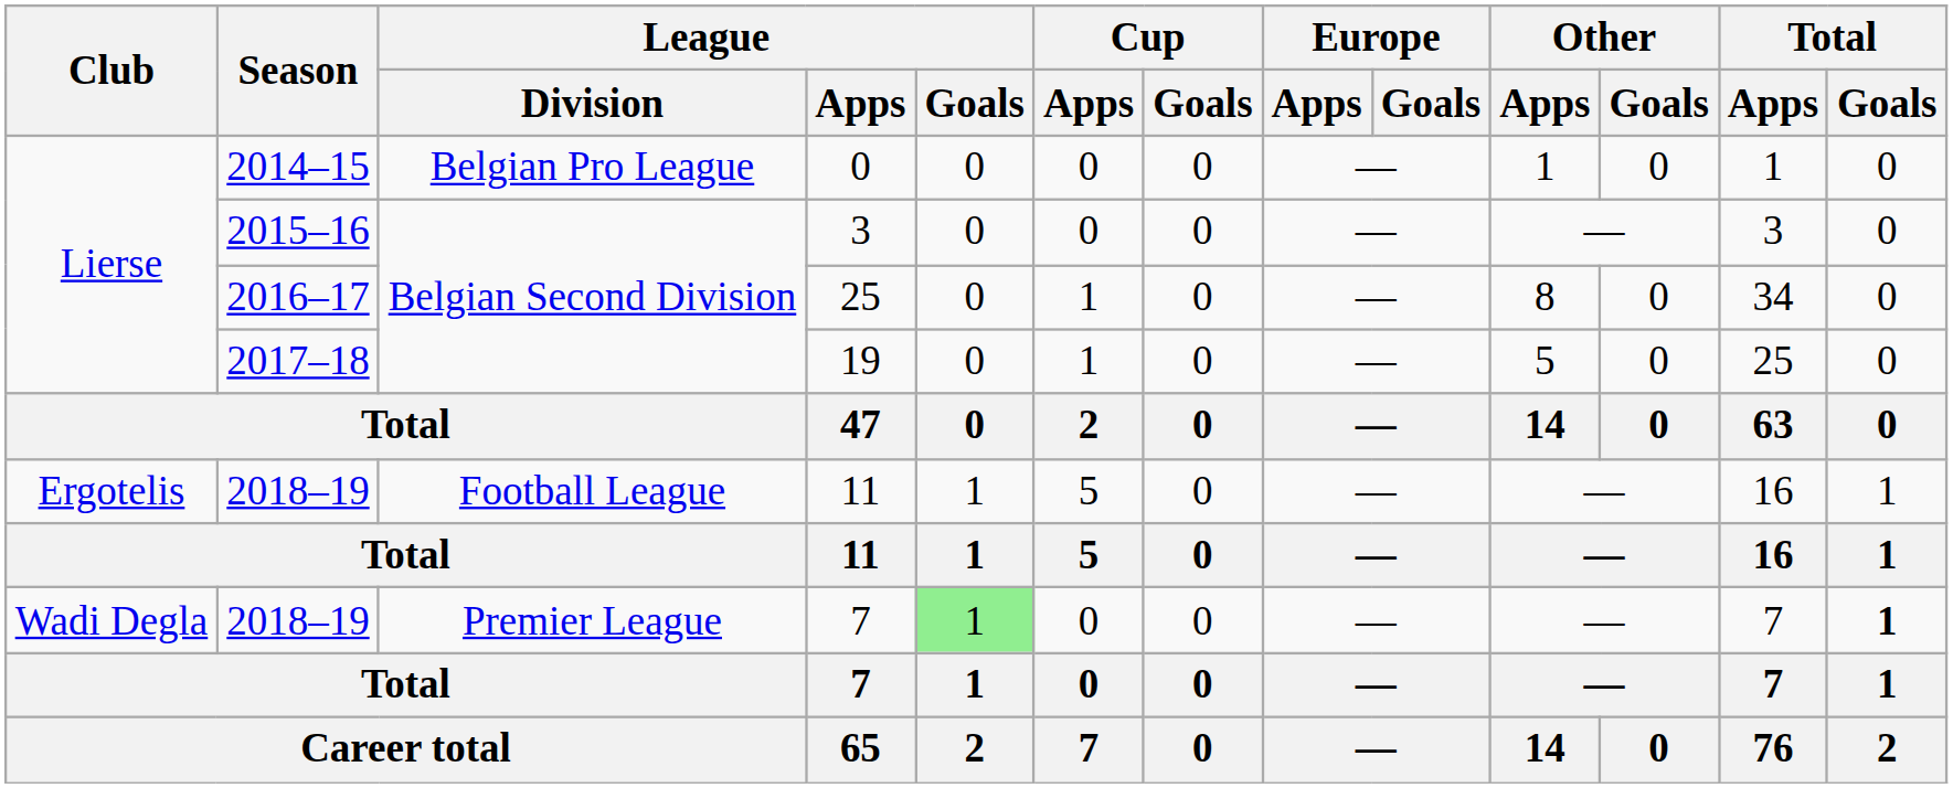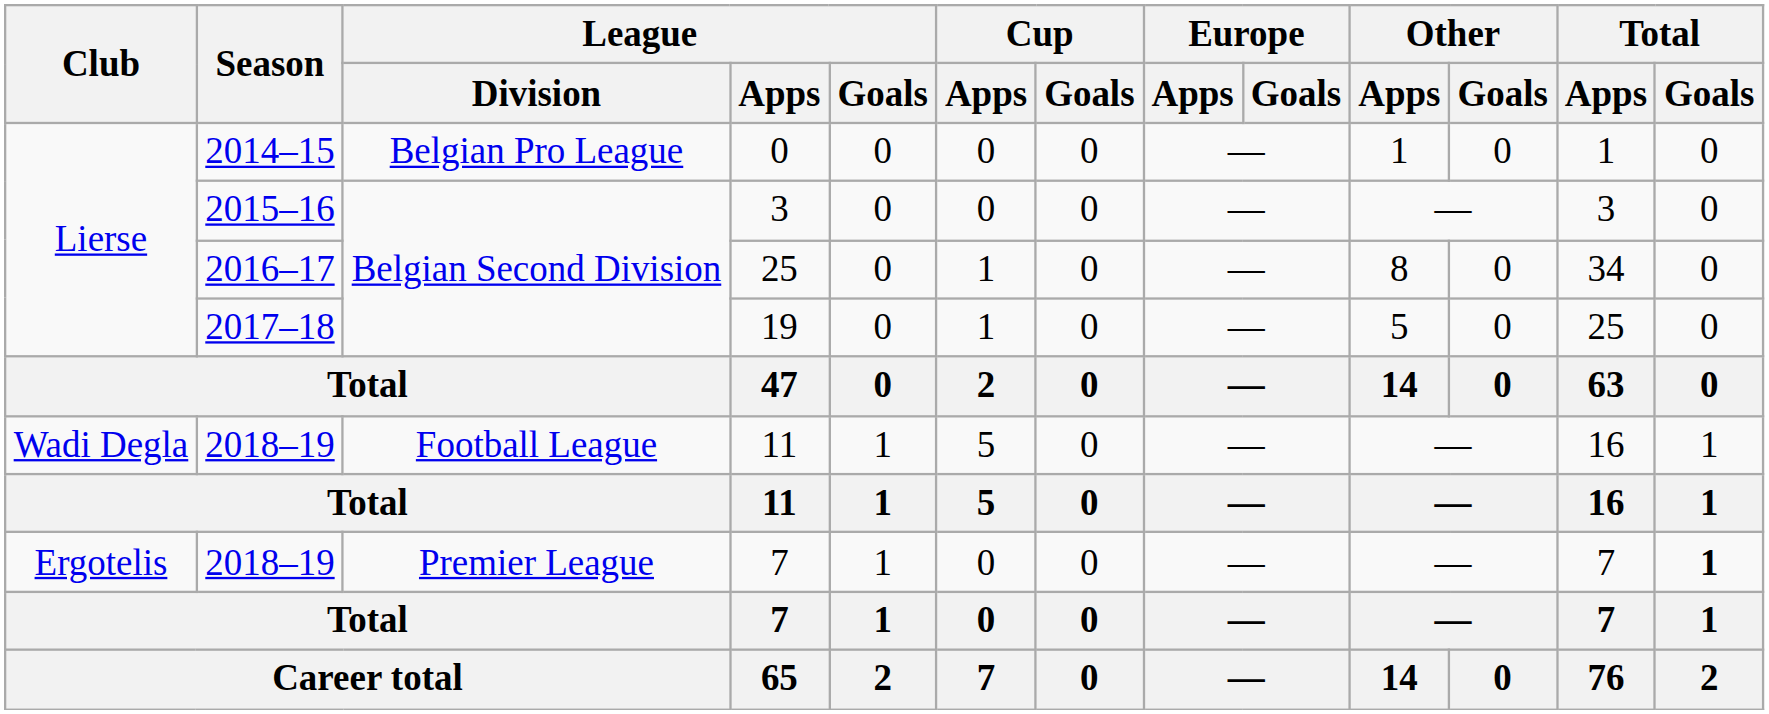 <table class="wikitable" style="text-align: center;">
 <tr>
 <th rowspan="2">Club</th>
 <th rowspan="2">Season</th>
 <th colspan="3">League</th>
 <th colspan="2">Cup</th>
 <th colspan="2">Europe</th>
 <th colspan="2">Other</th>
 <th colspan="2">Total</th>
 </tr>
 <tr>
 <th>Division</th>
 <th>Apps</th>
 <th>Goals</th>
 <th>Apps</th>
 <th>Goals</th>
 <th>Apps</th>
 <th>Goals</th>
 <th>Apps</th>
 <th>Goals</th>
 <th>Apps</th>
 <th>Goals</th>
 </tr>
 <tr>
 <td rowspan="4"><a href='#'>Lierse</a></td>
 <td><a href='#'>2014–15</a></td>
 <td><a href='#'>Belgian Pro League</a></td>
 <td>0</td>
 <td>0</td>
 <td>0</td>
 <td>0</td>
 <td colspan=2>—</td>
 <td>1</td>
 <td>0</td>
 <td>1</td>
 <td>0</td>
 </tr>
 <tr>
 <td><a href='#'>2015–16</a></td>
 <td rowspan="3"><a href='#'>Belgian Second Division</a></td>
 <td>3</td>
 <td>0</td>
 <td>0</td>
 <td>0</td>
 <td colspan=2>—</td>
 <td colspan=2>—</td>
 <td>3</td>
 <td>0</td>
 </tr>
 <tr>
 <td><a href='#'>2016–17</a></td>
 <td>25</td>
 <td>0</td>
 <td>1</td>
 <td>0</td>
 <td colspan=2>—</td>
 <td>8</td>
 <td>0</td>
 <td>34</td>
 <td>0</td>
 </tr>
 <tr>
 <td><a href='#'>2017–18</a></td>
 <td>19</td>
 <td>0</td>
 <td>1</td>
 <td>0</td>
 <td colspan=2>—</td>
 <td>5</td>
 <td>0</td>
 <td>25</td>
 <td>0</td>
 </tr>
 <tr>
 <th colspan="3">Total</th>
 <th>47</th>
 <th>0</th>
 <th>2</th>
 <th>0</th>
 <th colspan=2>—</th>
 <th>14</th>
 <th>0</th>
 <th>63</th>
 <th>0</th>
 </tr>
 <tr>
-<td><a href='#'>Ergotelis</a></td>
+<td><a href='#'>Wadi Degla</a></td>
 <td><a href='#'>2018–19</a></td>
 <td><a href='#'>Football League</a></td>
 <td>11</td>
 <td>1</td>
 <td>5</td>
 <td>0</td>
 <td colspan=2>—</td>
 <td colspan=2>—</td>
 <td>16</td>
 <td>1</td>
 </tr>
 <tr>
 <th colspan="3">Total</th>
 <th>11</th>
 <th>1</th>
 <th>5</th>
 <th>0</th>
 <th colspan=2>—</th>
 <th colspan=2>—</th>
 <th>16</th>
 <th>1</th>
 </tr>
 <tr>
-<td><a href='#'>Wadi Degla</a></td>
+<td><a href='#'>Ergotelis</a></td>
 <td><a href='#'>2018–19</a></td>
 <td><a href='#'>Premier League</a></td>
 <td>7</td>
-<td style="background: lightgreen;">1</td>
+<td>1</td>
 <td>0</td>
 <td>0</td>
 <td colspan=2>—</td>
 <td colspan=2>—</td>
 <td>7</td>
 <td><strong>1</strong></td>
 </tr>
 <tr>
 <th colspan="3">Total</th>
 <th>7</th>
 <th>1</th>
 <th>0</th>
 <th>0</th>
 <th colspan=2>—</th>
 <th colspan=2>—</th>
 <th>7</th>
 <th>1</th>
 </tr>
 <tr>
 <th colspan="3">Career total</th>
 <th>65</th>
 <th>2</th>
 <th>7</th>
 <th>0</th>
 <th colspan=2>—</th>
 <th>14</th>
 <th>0</th>
 <th>76</th>
 <th>2</th>
 </tr>
 </table>
